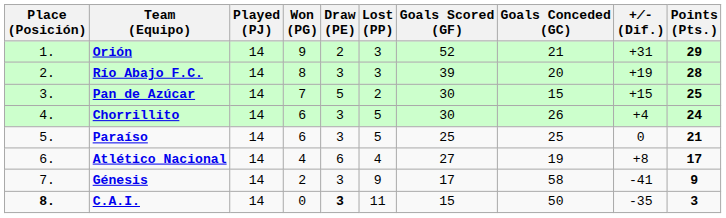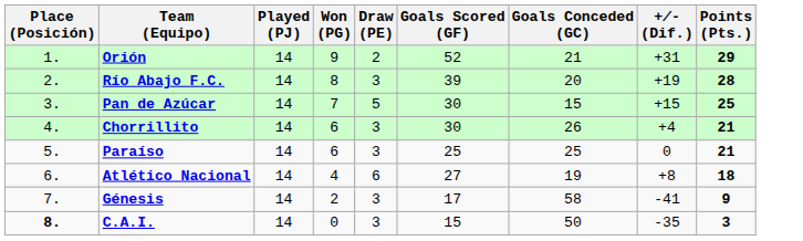 <table class="wikitable" style="text-align: center;">
 <tr>
 <th>Place<br>(Posición)</th>
 <th>Team<br> (Equipo)</th>
 <th>Played<br> (PJ)</th>
 <th>Won<br> (PG)</th>
 <th>Draw<br> (PE)</th>
-<th>Lost<br> (PP)</th>
 <th>Goals Scored<br>(GF)</th>
 <th>Goals Conceded<br>(GC)</th>
 <th><em>+/-</em><br>(Dif.)</th>
 <th><strong>Points</strong><br>(Pts.)</th>
 </tr>
 <tr bgcolor=#ccffcc>
 <td>1.</td>
 <td align="left"><strong><a href='#'>Orión</a></strong></td>
 <td>14</td>
 <td>9</td>
 <td>2</td>
-<td>3</td>
 <td>52</td>
 <td>21</td>
 <td>+31</td>
 <td><strong>29</strong></td>
 </tr>
 <tr bgcolor=#ccffcc>
 <td>2.</td>
 <td align="left"><strong><a href='#'>Río Abajo F.C.</a></strong></td>
 <td>14</td>
 <td>8</td>
-<td>3</td>
 <td>3</td>
 <td>39</td>
 <td>20</td>
 <td>+19</td>
 <td><strong>28</strong></td>
 </tr>
 <tr bgcolor=#ccffcc>
 <td>3.</td>
 <td align="left"><strong><a href='#'>Pan de Azúcar</a></strong></td>
 <td>14</td>
 <td>7</td>
 <td>5</td>
-<td>2</td>
 <td>30</td>
 <td>15</td>
 <td>+15</td>
 <td><strong>25</strong></td>
 </tr>
 <tr bgcolor=#ccffcc>
 <td>4.</td>
 <td align="left"><strong><a href='#'>Chorrillito</a></strong></td>
 <td>14</td>
 <td>6</td>
 <td>3</td>
-<td>5</td>
 <td>30</td>
 <td>26</td>
 <td>+4</td>
-<td><strong>24</strong></td>
+<td><strong>21</strong></td>
 </tr>
 <tr>
 <td>5.</td>
 <td align="left"><strong><a href='#'>Paraíso</a></strong></td>
 <td>14</td>
 <td>6</td>
 <td>3</td>
-<td>5</td>
 <td>25</td>
 <td>25</td>
 <td>0</td>
 <td><strong>21</strong></td>
 </tr>
 <tr>
 <td>6.</td>
 <td align="left"><strong><a href='#'>Atlético Nacional</a></strong></td>
 <td>14</td>
 <td>4</td>
 <td>6</td>
-<td>4</td>
 <td>27</td>
 <td>19</td>
 <td>+8</td>
-<td><strong>17</strong></td>
+<td><strong>18</strong></td>
 </tr>
 <tr>
 <td>7.</td>
 <td align="left"><strong><a href='#'>Génesis</a></strong></td>
 <td>14</td>
 <td>2</td>
 <td>3</td>
-<td>9</td>
 <td>17</td>
 <td>58</td>
 <td>-41</td>
 <td><strong>9</strong></td>
 </tr>
 <tr>
 <td><strong>8.</strong></td>
 <td align="left"><strong><a href='#'>C.A.I.</a></strong></td>
 <td>14</td>
 <td>0</td>
-<td><strong>3</strong></td>
-<td>11</td>
+<td>3</td>
 <td>15</td>
 <td>50</td>
 <td>-35</td>
 <td><strong>3</strong></td>
 </tr>
 </table>
